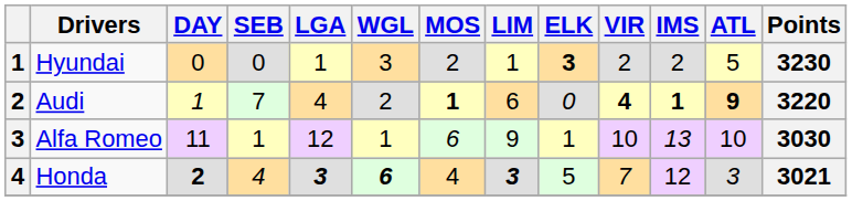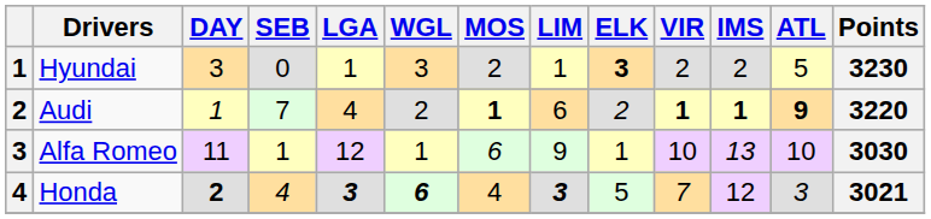 <table class="wikitable" style="font-size:85%; text-align:center">
 <tr>
 <th></th>
 <th>Drivers</th>
 <th><a href='#'>DAY</a><br></th>
 <th><a href='#'>SEB</a><br></th>
 <th><a href='#'>LGA</a><br></th>
 <th><a href='#'>WGL</a><br></th>
 <th><a href='#'>MOS</a><br></th>
 <th><a href='#'>LIM</a><br></th>
 <th><a href='#'>ELK</a><br></th>
 <th><a href='#'>VIR</a><br></th>
 <th><a href='#'>IMS</a><br></th>
 <th><a href='#'>ATL</a><br></th>
 <th>Points</th>
 </tr>
 <tr>
 <th>1</th>
 <td align=left> <a href='#'>Hyundai</a></td>
-<td style="background:#ffdf9f;">0</td>
+<td style="background:#ffdf9f;">3</td>
 <td style="background:#dfdfdf;">0</td>
 <td style="background:#ffffbf;">1</td>
 <td style="background:#ffdf9f;">3</td>
 <td style="background:#dfdfdf;">2</td>
 <td style="background:#ffffbf;">1</td>
 <td style="background:#ffdf9f;"><strong>3</strong></td>
 <td style="background:#dfdfdf;">2</td>
 <td style="background:#dfdfdf;">2</td>
 <td style="background:#ffffbf;">5</td>
 <th>3230</th>
 </tr>
 <tr>
 <th>2</th>
 <td align=left> <a href='#'>Audi</a></td>
 <td style="background:#ffffbf;"><em>1</em></td>
 <td style="background:#dfffdf;">7</td>
 <td style="background:#ffdf9f;">4</td>
 <td style="background:#dfdfdf;">2</td>
 <td style="background:#ffffbf;"><strong>1</strong></td>
 <td style="background:#ffdf9f;">6</td>
-<td style="background:#dfdfdf;"><em>0</em></td>
-<td style="background:#ffffbf;"><strong>4</strong></td>
+<td style="background:#dfdfdf;"><em>2</em></td>
+<td style="background:#ffffbf;"><strong>1</strong></td>
 <td style="background:#ffffbf;"><strong>1</strong></td>
 <td style="background:#ffdf9f;"><strong>9</strong></td>
 <th>3220</th>
 </tr>
 <tr>
 <th>3</th>
 <td align=left> <a href='#'>Alfa Romeo</a></td>
 <td style="background:#efcfff;">11</td>
 <td style="background:#ffffbf;">1</td>
 <td style="background:#efcfff;">12</td>
 <td style="background:#ffffbf;">1</td>
 <td style="background:#dfffdf;"><em>6</em></td>
 <td style="background:#dfffdf;">9</td>
 <td style="background:#ffffbf;">1</td>
 <td style="background:#efcfff;">10</td>
 <td style="background:#efcfff;"><em>13</em></td>
 <td style="background:#efcfff;">10</td>
 <th>3030</th>
 </tr>
 <tr>
 <th>4</th>
 <td align=left> <a href='#'>Honda</a></td>
 <td style="background:#dfdfdf;"><strong>2</strong></td>
 <td style="background:#ffdf9f;"><em>4</em></td>
 <td style="background:#dfdfdf;"><strong><em>3</em></strong></td>
 <td style="background:#dfffdf;"><strong><em>6</em></strong></td>
 <td style="background:#ffdf9f;">4</td>
 <td style="background:#dfdfdf;"><strong><em>3</em></strong></td>
 <td style="background:#dfffdf;">5</td>
 <td style="background:#ffdf9f;"><em>7</em></td>
 <td style="background:#efcfff;">12</td>
 <td style="background:#dfdfdf;"><em>3</em></td>
 <th>3021</th>
 </tr>
 <tr>
 </tr>
 </table>
